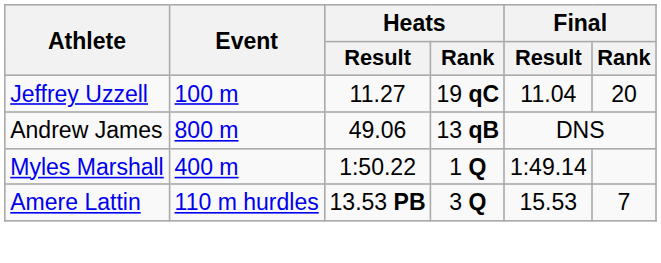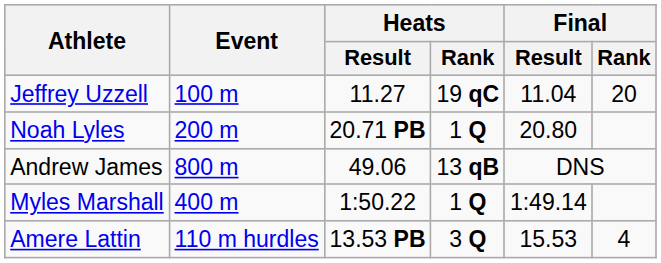 <table class="wikitable" style="font-size:90%">
 <tr>
 <th rowspan=2>Athlete</th>
 <th rowspan=2>Event</th>
 <th colspan=2>Heats</th>
 <th colspan=2>Final</th>
 </tr>
 <tr style="font-size:95%">
 <th>Result</th>
 <th>Rank</th>
 <th>Result</th>
 <th>Rank</th>
 </tr>
 <tr align=center>
 <td align=left><a href='#'>Jeffrey Uzzell</a></td>
 <td align=left><a href='#'>100 m</a></td>
 <td>11.27</td>
 <td>19 <strong>qC</strong></td>
 <td>11.04</td>
 <td>20</td>
 </tr>
 <tr align=center>
+<td align=left><a href='#'>Noah Lyles</a></td>
+<td align=left><a href='#'>200 m</a></td>
+<td>20.71 <strong>PB</strong></td>
+<td>1 <strong>Q</strong></td>
+<td>20.80</td>
+<td></td>
+</tr>
+<tr align=center>
 <td align=left>Andrew James</td>
 <td align=left><a href='#'>800 m</a></td>
 <td>49.06</td>
 <td>13 <strong>qB</strong></td>
 <td colspan=2>DNS</td>
 </tr>
 <tr align=center>
 <td align=left><a href='#'>Myles Marshall</a></td>
 <td align=left><a href='#'>400 m</a></td>
 <td>1:50.22</td>
 <td>1 <strong>Q</strong></td>
 <td>1:49.14</td>
 <td></td>
 </tr>
 <tr align=center>
 <td align=left><a href='#'>Amere Lattin</a></td>
 <td align=left><a href='#'>110 m hurdles</a></td>
 <td>13.53 <strong>PB</strong></td>
 <td>3 <strong>Q</strong></td>
 <td>15.53</td>
-<td>7</td>
+<td>4</td>
 </tr>
 </table>
